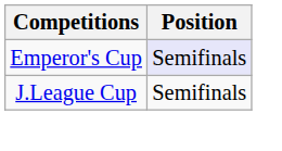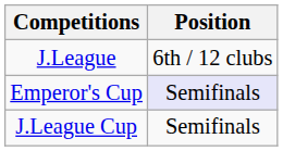 <table class="wikitable" style="text-align:center;">
 <tr>
 <th>Competitions</th>
 <th>Position</th>
+</tr>
+<tr>
+<td><a href='#'>J.League</a></td>
+<td>6th / 12 clubs</td>
 </tr>
 <tr>
 <td><a href='#'>Emperor's Cup</a></td>
 <td style="background: lavender;">Semifinals</td>
 </tr>
 <tr>
 <td><a href='#'>J.League Cup</a></td>
 <td>Semifinals</td>
 </tr>
 </table>
